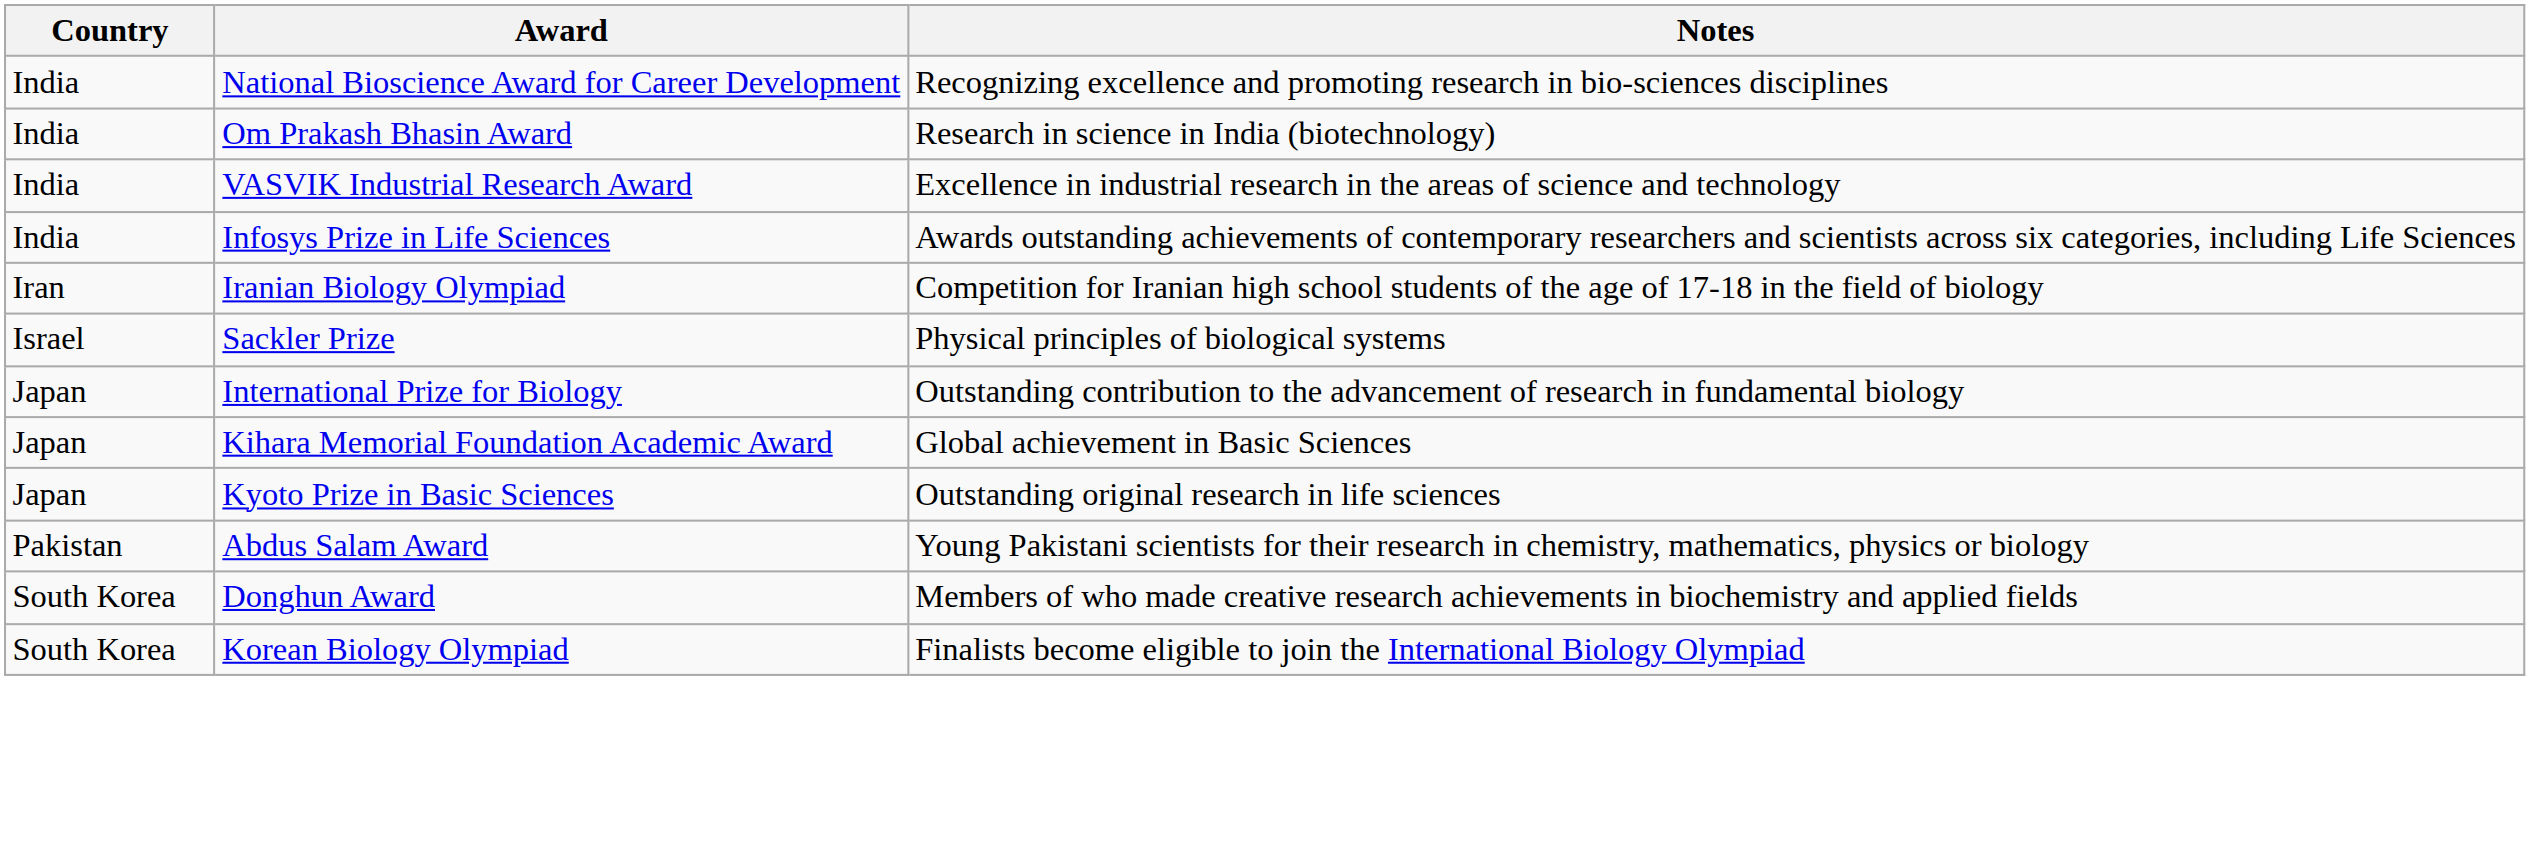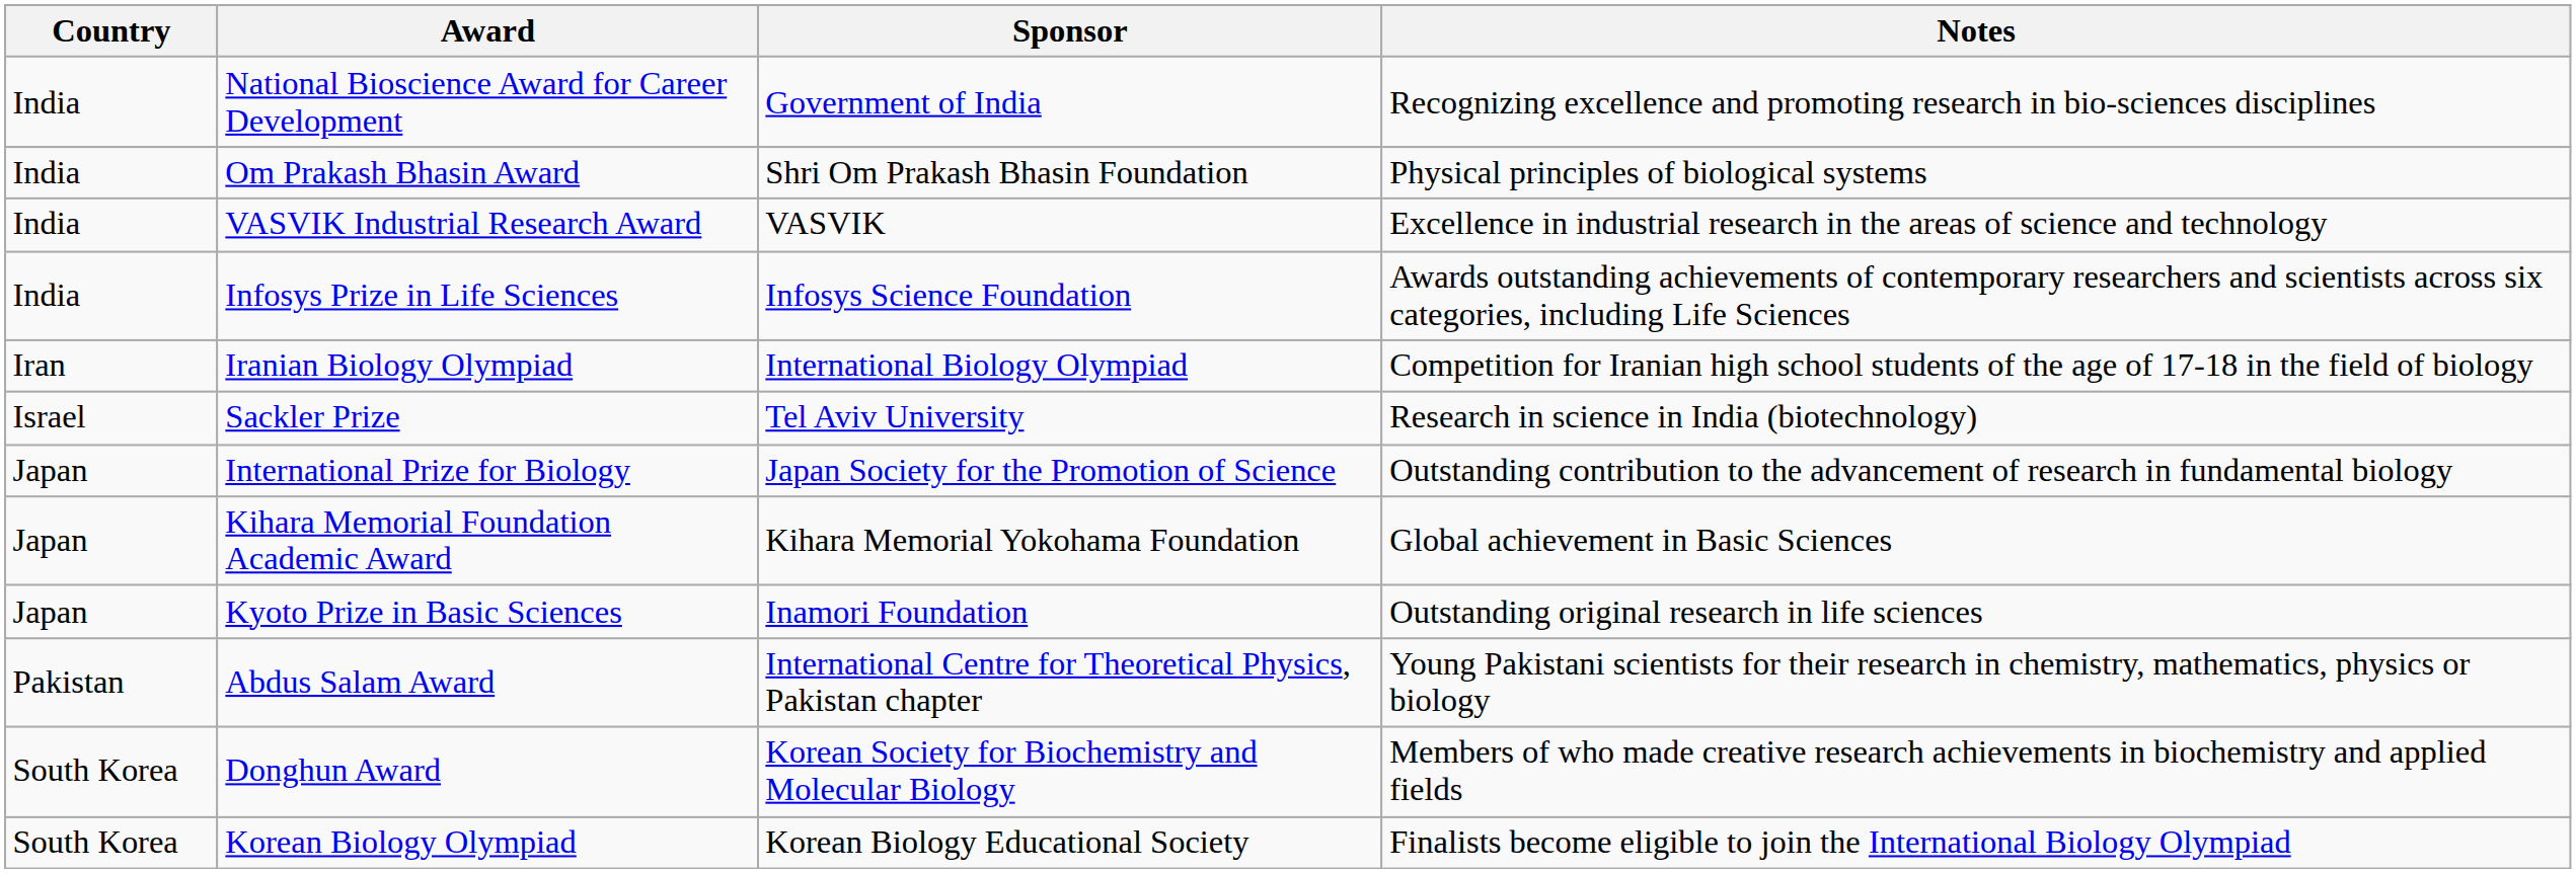 <table Class="wikitable sortable">
 <tr>
 <th style="width:6em;">Country</th>
 <th>Award</th>
+<th>Sponsor</th>
 <th>Notes</th>
 </tr>
 <tr>
 <td>India</td>
 <td><a href='#'>National Bioscience Award for Career Development</a></td>
+<td><a href='#'>Government of India</a></td>
 <td>Recognizing excellence and promoting research in bio-sciences disciplines</td>
 </tr>
 <tr>
 <td>India</td>
 <td><a href='#'>Om Prakash Bhasin Award</a></td>
-<td>Research in science in India (biotechnology)</td>
+<td>Shri Om Prakash Bhasin Foundation</td>
+<td>Physical principles of biological systems</td>
 </tr>
 <tr>
 <td>India</td>
 <td><a href='#'>VASVIK Industrial Research Award</a></td>
+<td>VASVIK</td>
 <td>Excellence in industrial research in the areas of science and technology</td>
 </tr>
 <tr>
 <td>India</td>
 <td><a href='#'>Infosys Prize in Life Sciences</a></td>
+<td><a href='#'>Infosys Science Foundation</a></td>
 <td>Awards outstanding achievements of contemporary researchers and scientists across six categories, including Life Sciences</td>
 </tr>
 <tr>
 <td>Iran</td>
 <td><a href='#'>Iranian Biology Olympiad</a></td>
+<td><a href='#'>International Biology Olympiad</a></td>
 <td>Competition for Iranian high school students of the age of 17-18 in the field of biology</td>
 </tr>
 <tr>
 <td>Israel</td>
 <td><a href='#'>Sackler Prize</a></td>
-<td>Physical principles of biological systems</td>
+<td><a href='#'>Tel Aviv University</a></td>
+<td>Research in science in India (biotechnology)</td>
 </tr>
 <tr>
 <td>Japan</td>
 <td><a href='#'>International Prize for Biology</a></td>
+<td><a href='#'>Japan Society for the Promotion of Science</a></td>
 <td>Outstanding contribution to the advancement of research in fundamental biology</td>
 </tr>
 <tr>
 <td>Japan</td>
 <td><a href='#'>Kihara Memorial Foundation Academic Award</a></td>
+<td>Kihara Memorial Yokohama Foundation</td>
 <td>Global achievement in Basic Sciences</td>
 </tr>
 <tr>
 <td>Japan</td>
 <td><a href='#'>Kyoto Prize in Basic Sciences</a></td>
+<td><a href='#'>Inamori Foundation</a></td>
 <td>Outstanding original research in life sciences</td>
 </tr>
 <tr>
 <td>Pakistan</td>
 <td><a href='#'>Abdus Salam Award</a></td>
+<td><a href='#'>International Centre for Theoretical Physics</a>, Pakistan chapter</td>
 <td>Young Pakistani scientists for their research in chemistry, mathematics, physics or biology</td>
 </tr>
 <tr>
 <td>South Korea</td>
 <td><a href='#'>Donghun Award</a></td>
+<td><a href='#'>Korean Society for Biochemistry and Molecular Biology</a></td>
 <td>Members of who made creative research achievements in biochemistry and applied fields</td>
 </tr>
 <tr>
 <td>South Korea</td>
 <td><a href='#'>Korean Biology Olympiad</a></td>
+<td>Korean Biology Educational Society</td>
 <td>Finalists become eligible to join the <a href='#'>International Biology Olympiad</a></td>
 </tr>
 </table>
